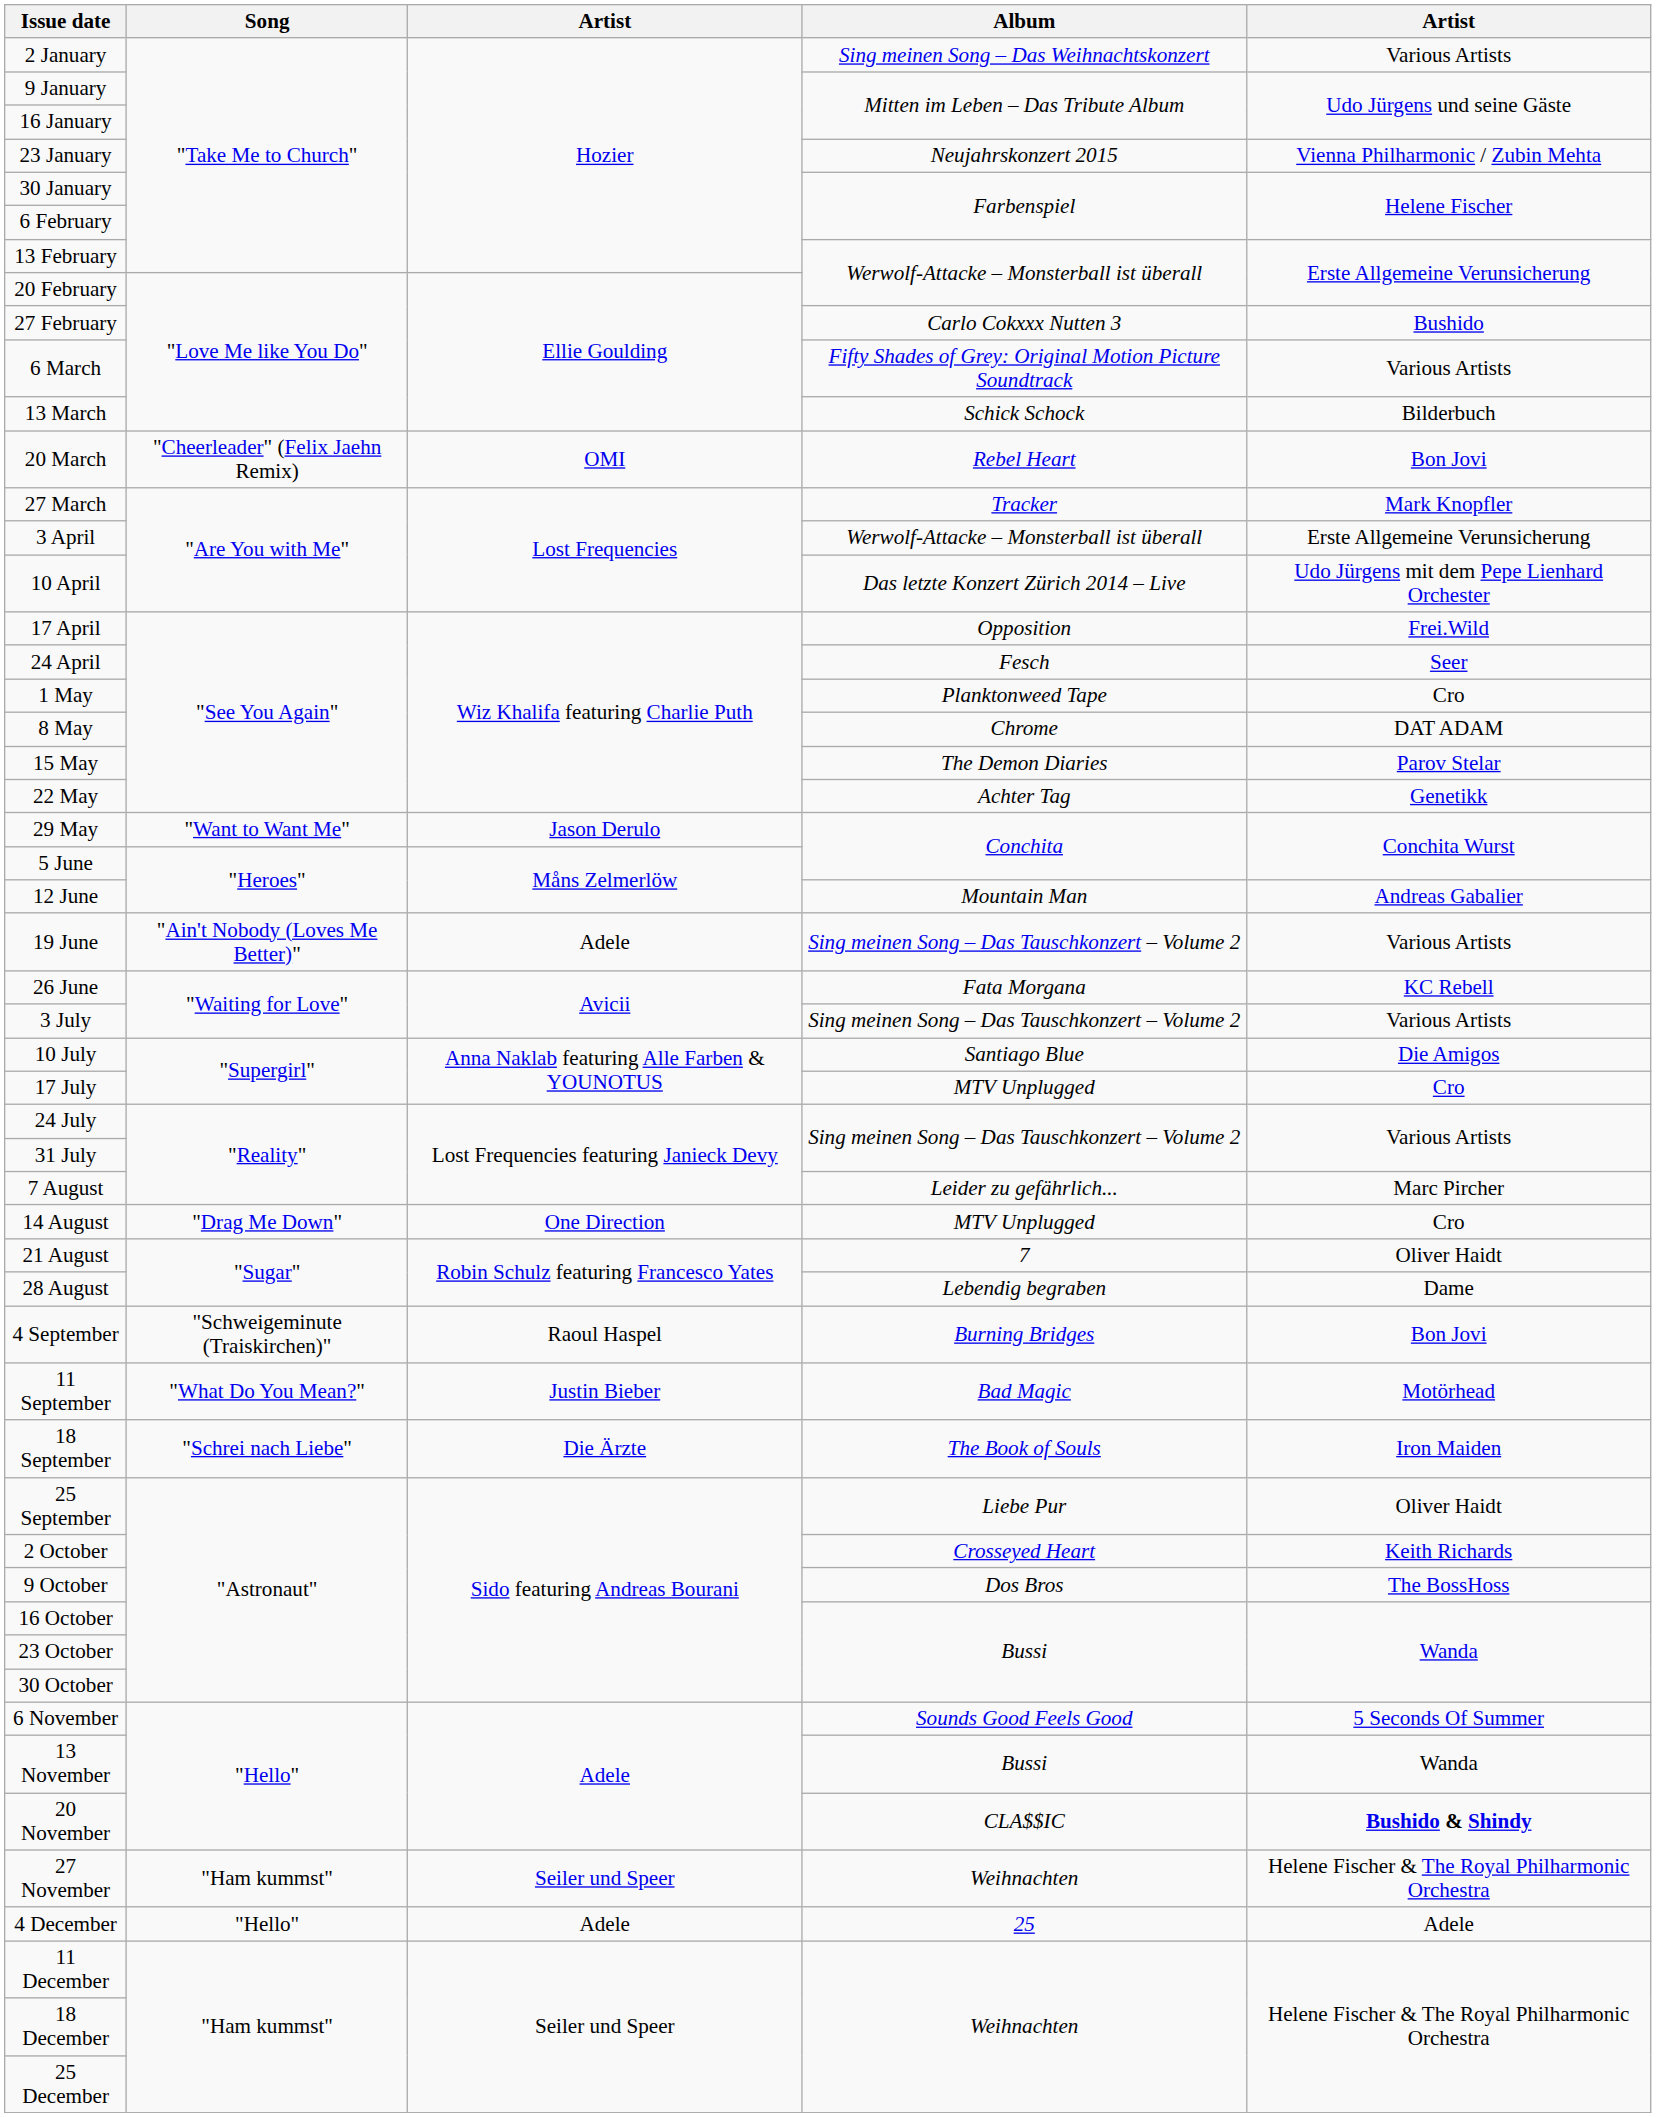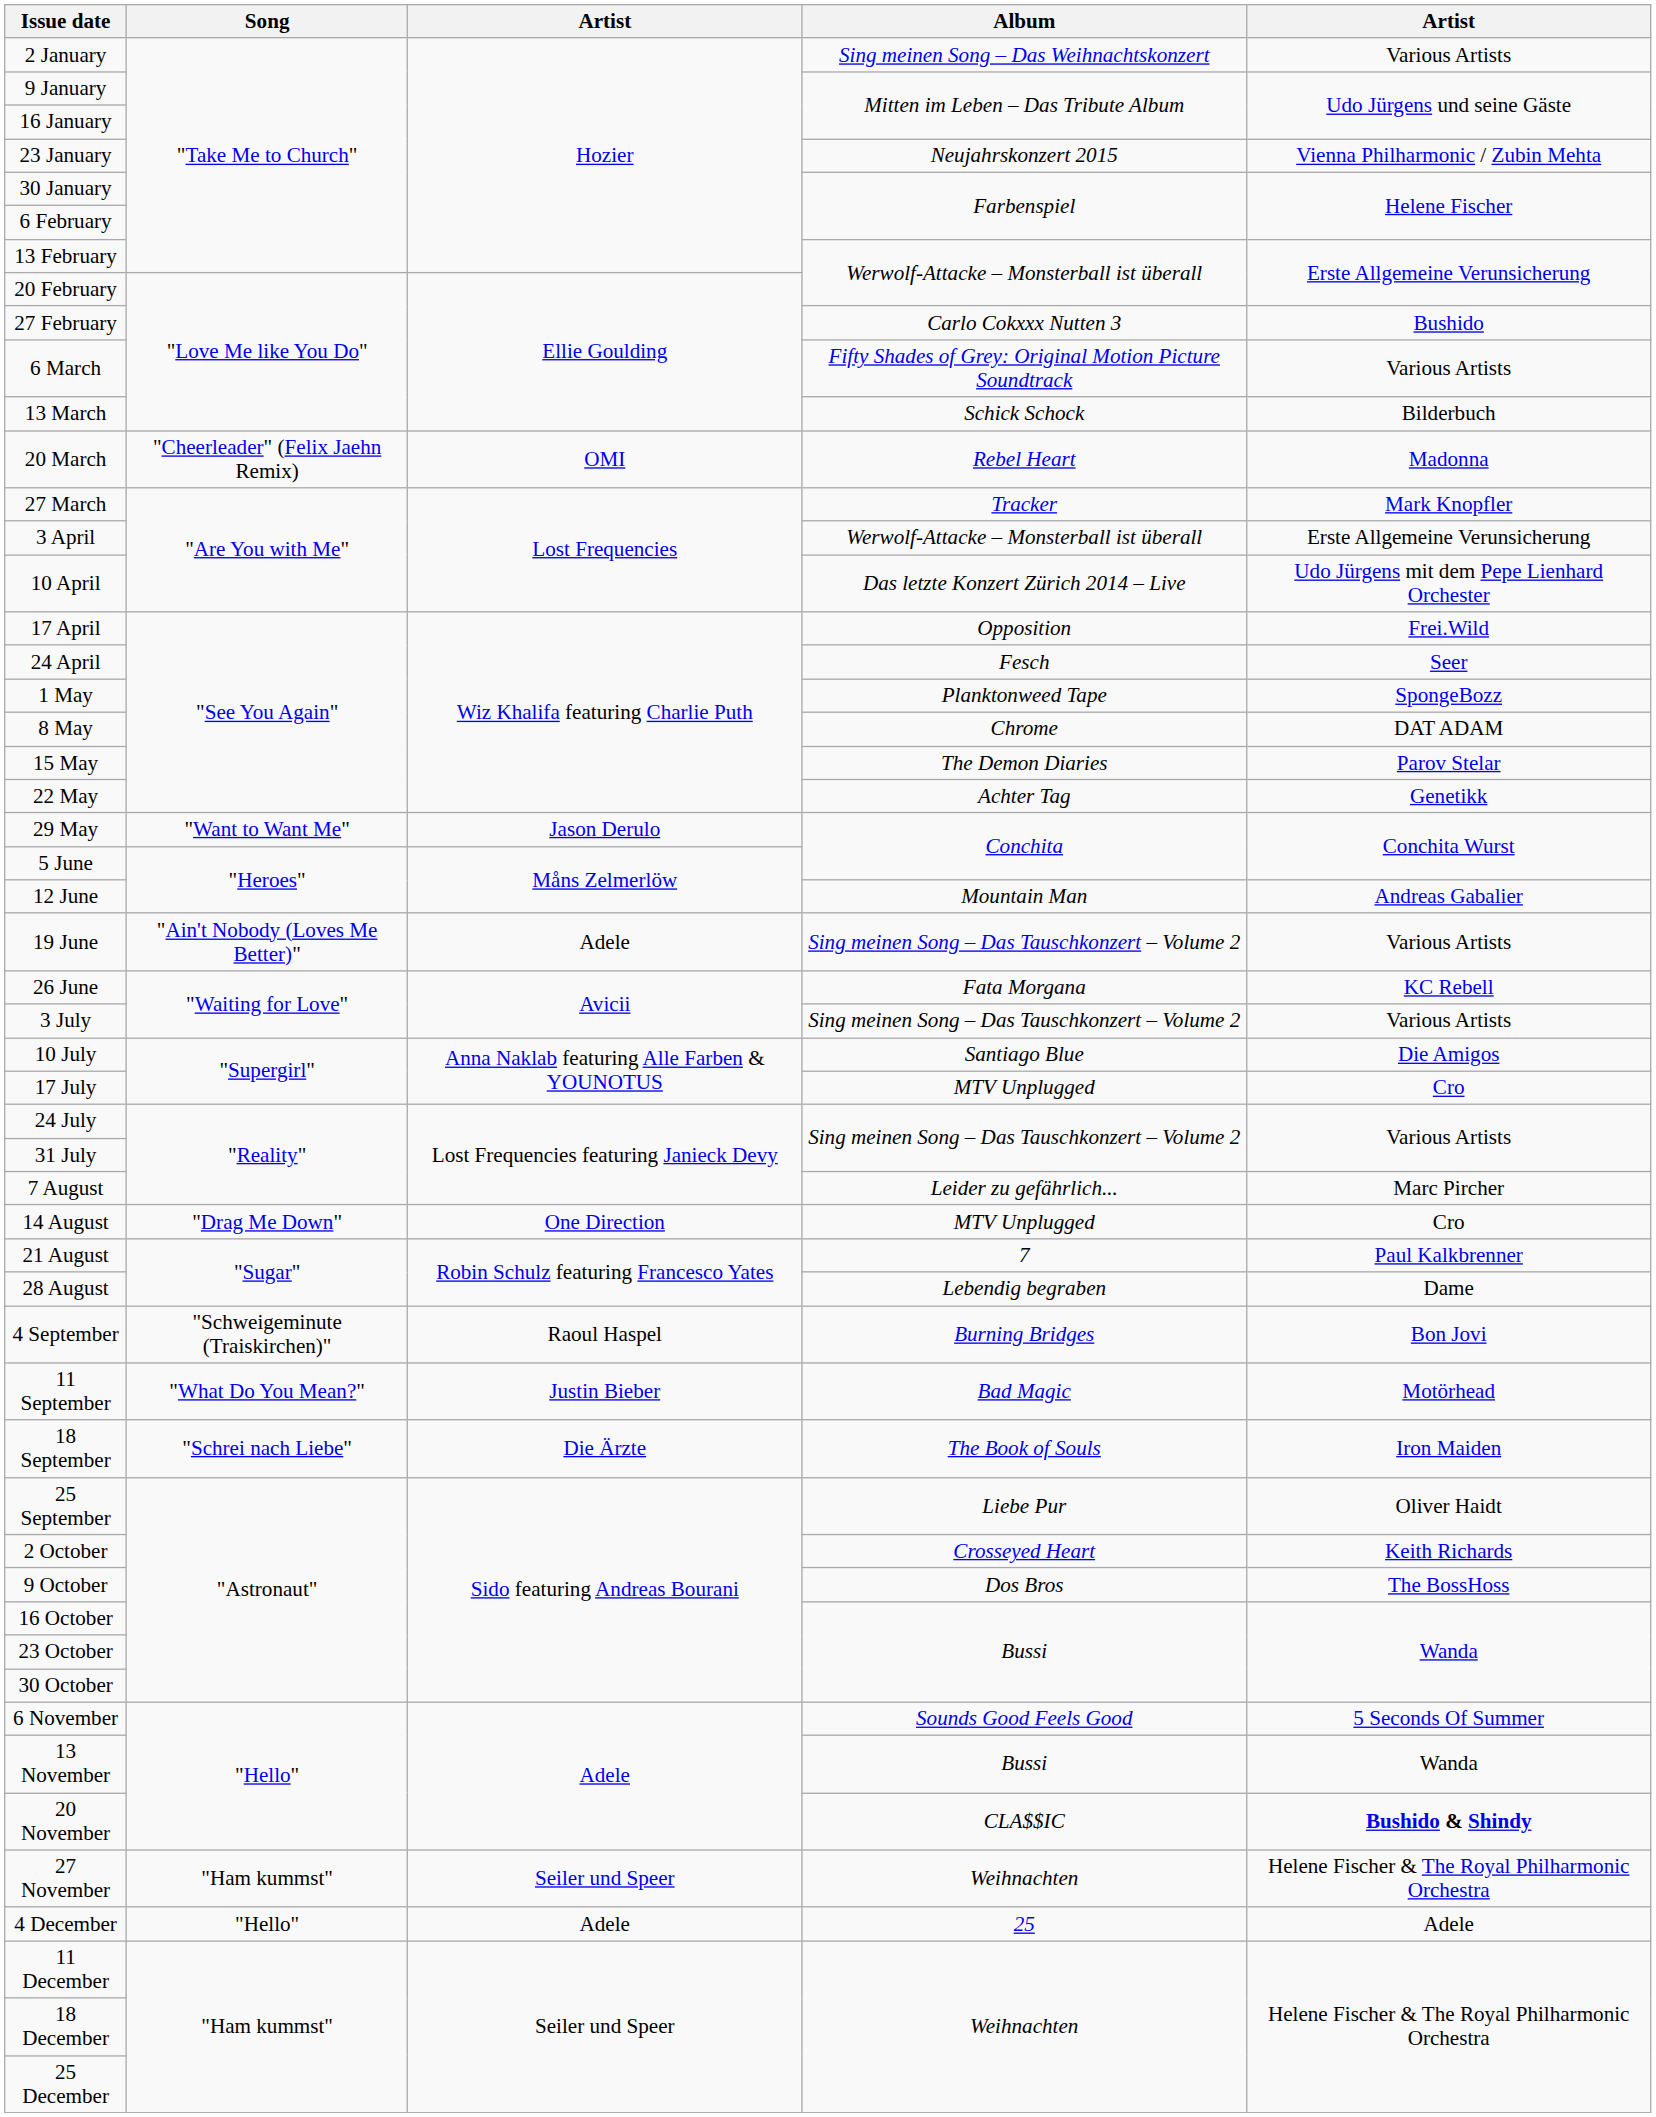 <table class="wikitable plainrowheaders" style="text-align:center">
 <tr>
 <th>Issue date</th>
 <th>Song</th>
 <th>Artist</th>
 <th>Album</th>
 <th>Artist</th>
 </tr>
 <tr>
 <td>2 January</td>
 <td rowspan=7>"<a href='#'>Take Me to Church</a>"</td>
 <td rowspan=7><a href='#'>Hozier</a></td>
 <td rowspan="1"><em><a href='#'>Sing meinen Song – Das Weihnachtskonzert</a></em></td>
 <td>Various Artists</td>
 </tr>
 <tr>
 <td>9 January</td>
 <td rowspan=2><em>Mitten im Leben – Das Tribute Album</em></td>
 <td rowspan=2><a href='#'>Udo Jürgens</a> und seine Gäste</td>
 </tr>
 <tr>
 <td>16 January</td>
 </tr>
 <tr>
 <td>23 January</td>
 <td rowspan=1><em>Neujahrskonzert 2015</em></td>
 <td rowspan=1><a href='#'>Vienna Philharmonic</a> / <a href='#'>Zubin Mehta</a></td>
 </tr>
 <tr>
 <td>30 January</td>
 <td rowspan=2><em>Farbenspiel</em></td>
 <td rowspan=2><a href='#'>Helene Fischer</a></td>
 </tr>
 <tr>
 <td>6 February</td>
 </tr>
 <tr>
 <td>13 February</td>
 <td rowspan=2><em>Werwolf-Attacke – Monsterball ist überall</em></td>
 <td rowspan=2><a href='#'>Erste Allgemeine Verunsicherung</a></td>
 </tr>
 <tr>
 <td>20 February</td>
 <td rowspan=4>"<a href='#'>Love Me like You Do</a>"</td>
 <td rowspan=4><a href='#'>Ellie Goulding</a></td>
 </tr>
 <tr>
 <td>27 February</td>
 <td rowspan=1><em>Carlo Cokxxx Nutten 3</em></td>
 <td rowspan=1><a href='#'>Bushido</a></td>
 </tr>
 <tr>
 <td>6 March</td>
 <td rowspan=1><em><a href='#'>Fifty Shades of Grey: Original Motion Picture Soundtrack</a></em></td>
 <td rowspan=1>Various Artists</td>
 </tr>
 <tr>
 <td>13 March</td>
 <td rowspan=1><em>Schick Schock</em></td>
 <td rowspan=1>Bilderbuch</td>
 </tr>
 <tr>
 <td>20 March</td>
 <td rowspan=1>"<a href='#'>Cheerleader</a>" (<a href='#'>Felix Jaehn</a> Remix)</td>
 <td rowspan=1><a href='#'>OMI</a></td>
 <td rowspan=1><em><a href='#'>Rebel Heart</a></em></td>
-<td><a href='#'>Bon Jovi</a></td>
+<td rowspan=1><a href='#'>Madonna</a></td>
 </tr>
 <tr>
 <td>27 March</td>
 <td rowspan=3>"<a href='#'>Are You with Me</a>"</td>
 <td rowspan=3><a href='#'>Lost Frequencies</a></td>
 <td rowspan=1><em><a href='#'>Tracker</a></em></td>
 <td rowspan=1><a href='#'>Mark Knopfler</a></td>
 </tr>
 <tr>
 <td>3 April</td>
 <td rowspan=1><em>Werwolf-Attacke – Monsterball ist überall</em></td>
 <td rowspan=1>Erste Allgemeine Verunsicherung</td>
 </tr>
 <tr>
 <td>10 April</td>
 <td rowspan=1><em>Das letzte Konzert Zürich 2014 – Live</em></td>
 <td rowspan=1><a href='#'>Udo Jürgens</a> mit dem <a href='#'>Pepe Lienhard Orchester</a></td>
 </tr>
 <tr>
 <td>17 April</td>
 <td rowspan=6>"<a href='#'>See You Again</a>"</td>
 <td rowspan=6><a href='#'>Wiz Khalifa</a> featuring <a href='#'>Charlie Puth</a></td>
 <td rowspan=1><em>Opposition</em></td>
 <td rowspan=1><a href='#'>Frei.Wild</a></td>
 </tr>
 <tr>
 <td>24 April</td>
 <td rowspan=1><em>Fesch</em></td>
 <td rowspan=1><a href='#'>Seer</a></td>
 </tr>
 <tr>
 <td>1 May</td>
 <td rowspan=1><em>Planktonweed Tape</em></td>
-<td rowspan=1>Cro</td>
+<td rowspan=1><a href='#'>SpongeBozz</a></td>
 </tr>
 <tr>
 <td>8 May</td>
 <td rowspan=1><em>Chrome</em></td>
 <td rowspan=1>DAT ADAM</td>
 </tr>
 <tr>
 <td>15 May</td>
 <td rowspan=1><em>The Demon Diaries</em></td>
 <td rowspan=1><a href='#'>Parov Stelar</a></td>
 </tr>
 <tr>
 <td>22 May</td>
 <td rowspan=1><em>Achter Tag</em></td>
 <td rowspan=1><a href='#'>Genetikk</a></td>
 </tr>
 <tr>
 <td>29 May</td>
 <td rowspan=1>"<a href='#'>Want to Want Me</a>"</td>
 <td rowspan=1><a href='#'>Jason Derulo</a></td>
 <td rowspan=2><em><a href='#'>Conchita</a></em></td>
 <td rowspan=2><a href='#'>Conchita Wurst</a></td>
 </tr>
 <tr>
 <td>5 June</td>
 <td rowspan=2>"<a href='#'>Heroes</a>"</td>
 <td rowspan=2><a href='#'>Måns Zelmerlöw</a></td>
 </tr>
 <tr>
 <td>12 June</td>
 <td rowspan=1><em>Mountain Man</em></td>
 <td rowspan=1><a href='#'>Andreas Gabalier</a></td>
 </tr>
 <tr>
 <td>19 June</td>
 <td rowspan=1>"<a href='#'>Ain't Nobody (Loves Me Better)</a>"</td>
 <td>Adele</td>
 <td rowspan=1><em><a href='#'>Sing meinen Song – Das Tauschkonzert</a> – Volume 2</em></td>
 <td rowspan=1>Various Artists</td>
 </tr>
 <tr>
 <td>26 June</td>
 <td rowspan=2>"<a href='#'>Waiting for Love</a>"</td>
 <td rowspan=2><a href='#'>Avicii</a></td>
 <td rowspan=1><em>Fata Morgana</em></td>
 <td rowspan=1><a href='#'>KC Rebell</a></td>
 </tr>
 <tr>
 <td>3 July</td>
 <td rowspan=1><em>Sing meinen Song – Das Tauschkonzert – Volume 2</em></td>
 <td rowspan=1>Various Artists</td>
 </tr>
 <tr>
 <td>10 July</td>
 <td rowspan=2>"<a href='#'>Supergirl</a>"</td>
 <td rowspan=2><a href='#'>Anna Naklab</a> featuring <a href='#'>Alle Farben</a> & <a href='#'>YOUNOTUS</a></td>
 <td rowspan=1><em>Santiago Blue</em></td>
 <td rowspan=1><a href='#'>Die Amigos</a></td>
 </tr>
 <tr>
 <td>17 July</td>
 <td rowspan=1><em>MTV Unplugged</em></td>
 <td rowspan=1><a href='#'>Cro</a></td>
 </tr>
 <tr>
 <td>24 July</td>
 <td rowspan=3>"<a href='#'>Reality</a>"</td>
 <td rowspan=3>Lost Frequencies featuring <a href='#'>Janieck Devy</a></td>
 <td rowspan=2><em>Sing meinen Song – Das Tauschkonzert – Volume 2</em></td>
 <td rowspan=2>Various Artists</td>
 </tr>
 <tr>
 <td>31 July</td>
 </tr>
 <tr>
 <td>7 August</td>
 <td rowspan=1><em>Leider zu gefährlich...</em></td>
 <td rowspan=1>Marc Pircher</td>
 </tr>
 <tr>
 <td>14 August</td>
 <td rowspan=1>"<a href='#'>Drag Me Down</a>"</td>
 <td rowspan=1><a href='#'>One Direction</a></td>
 <td rowspan=1><em>MTV Unplugged</em></td>
 <td rowspan=1>Cro</td>
 </tr>
 <tr>
 <td>21 August</td>
 <td rowspan=2>"<a href='#'>Sugar</a>"</td>
 <td rowspan=2><a href='#'>Robin Schulz</a> featuring <a href='#'>Francesco Yates</a></td>
 <td rowspan=1><em>7</em></td>
-<td>Oliver Haidt</td>
+<td rowspan=1><a href='#'>Paul Kalkbrenner</a></td>
 </tr>
 <tr>
 <td>28 August</td>
 <td><em>Lebendig begraben</em></td>
 <td>Dame</td>
 </tr>
 <tr>
 <td>4 September</td>
 <td>"Schweigeminute (Traiskirchen)"</td>
 <td>Raoul Haspel</td>
 <td><em><a href='#'>Burning Bridges</a></em></td>
 <td><a href='#'>Bon Jovi</a></td>
 </tr>
 <tr>
 <td>11 September</td>
 <td>"<a href='#'>What Do You Mean?</a>"</td>
 <td><a href='#'>Justin Bieber</a></td>
 <td><em><a href='#'>Bad Magic</a></em></td>
 <td><a href='#'>Motörhead</a></td>
 </tr>
 <tr>
 <td>18 September</td>
 <td>"<a href='#'>Schrei nach Liebe</a>"</td>
 <td><a href='#'>Die Ärzte</a></td>
 <td><em><a href='#'>The Book of Souls</a></em></td>
 <td><a href='#'>Iron Maiden</a></td>
 </tr>
 <tr>
 <td>25 September</td>
 <td rowspan=6>"Astronaut"</td>
 <td rowspan=6><a href='#'>Sido</a> featuring <a href='#'>Andreas Bourani</a></td>
 <td><em>Liebe Pur</em></td>
 <td>Oliver Haidt</td>
 </tr>
 <tr>
 <td>2 October</td>
 <td><em><a href='#'>Crosseyed Heart</a></em></td>
 <td><a href='#'>Keith Richards</a></td>
 </tr>
 <tr>
 <td>9 October</td>
 <td><em>Dos Bros</em></td>
 <td><a href='#'>The BossHoss</a></td>
 </tr>
 <tr>
 <td>16 October</td>
 <td rowspan=3><em>Bussi</em></td>
 <td rowspan=3><a href='#'>Wanda</a></td>
 </tr>
 <tr>
 <td>23 October</td>
 </tr>
 <tr>
 <td>30 October</td>
 </tr>
 <tr>
 <td>6 November</td>
 <td rowspan=3>"<a href='#'>Hello</a>"</td>
 <td rowspan=3><a href='#'>Adele</a></td>
 <td><em><a href='#'>Sounds Good Feels Good</a></em></td>
 <td><a href='#'>5 Seconds Of Summer</a></td>
 </tr>
 <tr>
 <td>13 November</td>
 <td><em>Bussi</em></td>
 <td>Wanda</td>
 </tr>
 <tr>
 <td>20 November</td>
 <td><em>CLA$$IC</em></td>
 <td><strong><a href='#'>Bushido</a> & <a href='#'>Shindy</a></strong></td>
 </tr>
 <tr>
 <td>27 November</td>
 <td>"Ham kummst"</td>
 <td><a href='#'>Seiler und Speer</a></td>
 <td><em>Weihnachten</em></td>
 <td>Helene Fischer & <a href='#'>The Royal Philharmonic Orchestra</a></td>
 </tr>
 <tr>
 <td>4 December</td>
 <td>"Hello"</td>
 <td>Adele</td>
 <td><em><a href='#'>25</a></em></td>
 <td>Adele</td>
 </tr>
 <tr>
 <td>11 December</td>
 <td rowspan=3>"Ham kummst"</td>
 <td rowspan=3>Seiler und Speer</td>
 <td rowspan=3><em>Weihnachten</em></td>
 <td rowspan=3>Helene Fischer & The Royal Philharmonic Orchestra</td>
 </tr>
 <tr>
 <td>18 December</td>
 </tr>
 <tr>
 <td>25 December</td>
 </tr>
 </table>
